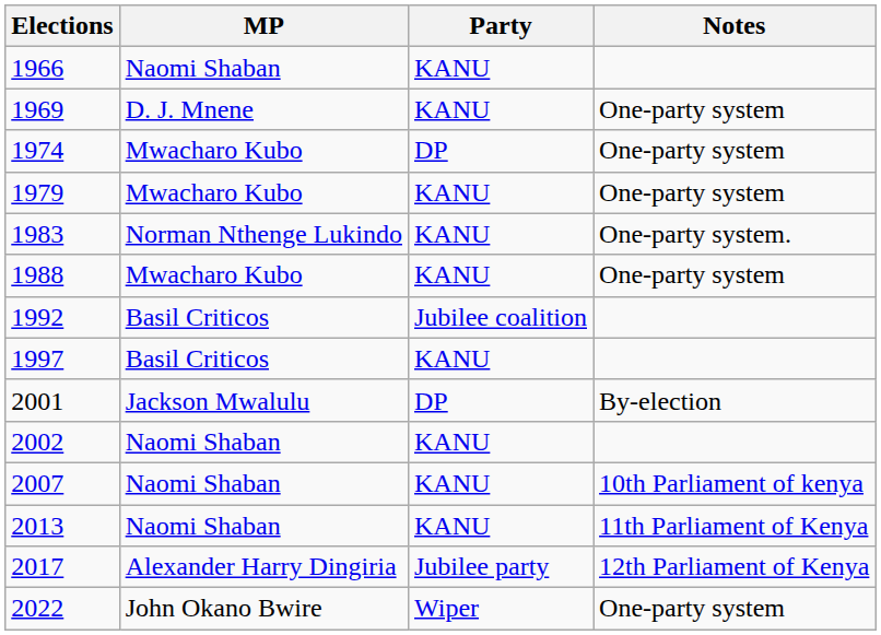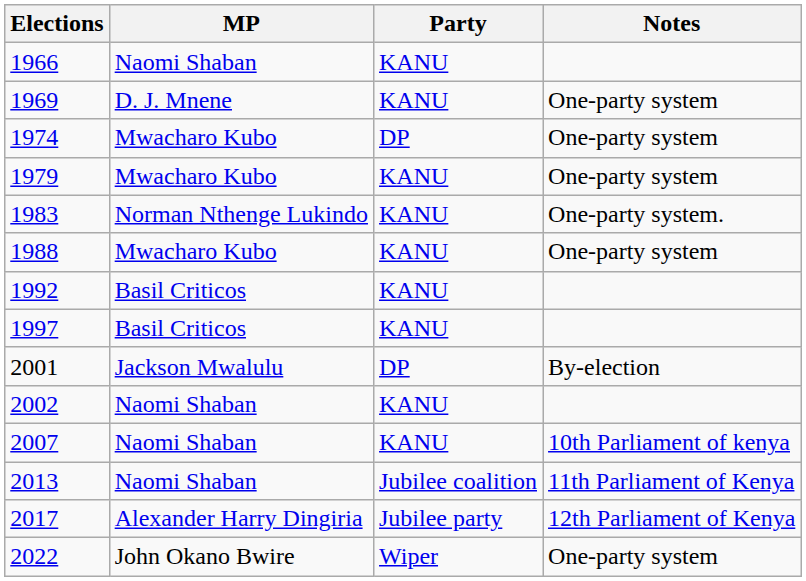 <table class="wikitable">
 <tr>
 <th>Elections</th>
 <th>MP </th>
 <th>Party</th>
 <th>Notes</th>
 </tr>
 <tr>
 <td><a href='#'>1966</a></td>
 <td><a href='#'>Naomi Shaban</a></td>
 <td><a href='#'>KANU</a></td>
 <td></td>
 </tr>
 <tr>
 <td><a href='#'>1969</a></td>
 <td><a href='#'>D. J. Mnene</a></td>
 <td><a href='#'>KANU</a></td>
 <td>One-party system</td>
 </tr>
 <tr>
 <td><a href='#'>1974</a></td>
 <td><a href='#'>Mwacharo Kubo</a></td>
 <td><a href='#'>DP</a></td>
 <td>One-party system</td>
 </tr>
 <tr>
 <td><a href='#'>1979</a></td>
 <td><a href='#'>Mwacharo Kubo</a></td>
 <td><a href='#'>KANU</a></td>
 <td>One-party system</td>
 </tr>
 <tr>
 <td><a href='#'>1983</a></td>
 <td><a href='#'>Norman Nthenge Lukindo</a></td>
 <td><a href='#'>KANU</a></td>
 <td>One-party system.</td>
 </tr>
 <tr>
 <td><a href='#'>1988</a></td>
 <td><a href='#'>Mwacharo Kubo</a></td>
 <td><a href='#'>KANU</a></td>
 <td>One-party system</td>
 </tr>
 <tr>
 <td><a href='#'>1992</a></td>
 <td><a href='#'>Basil Criticos</a></td>
-<td><a href='#'>Jubilee coalition</a></td>
+<td><a href='#'>KANU</a></td>
 <td></td>
 </tr>
 <tr>
 <td><a href='#'>1997</a></td>
 <td><a href='#'>Basil Criticos</a></td>
 <td><a href='#'>KANU</a></td>
 <td></td>
 </tr>
 <tr>
 <td>2001</td>
 <td><a href='#'>Jackson Mwalulu</a></td>
 <td><a href='#'>DP</a></td>
 <td>By-election</td>
 </tr>
 <tr>
 <td><a href='#'>2002</a></td>
 <td><a href='#'>Naomi Shaban</a></td>
 <td><a href='#'>KANU</a></td>
 <td></td>
 </tr>
 <tr>
 <td><a href='#'>2007</a></td>
 <td><a href='#'>Naomi Shaban</a></td>
 <td><a href='#'>KANU</a></td>
 <td><a href='#'>10th Parliament of kenya</a></td>
 </tr>
 <tr>
 <td><a href='#'>2013</a></td>
 <td><a href='#'>Naomi Shaban</a></td>
-<td><a href='#'>KANU</a></td>
+<td><a href='#'>Jubilee coalition</a></td>
 <td><a href='#'>11th Parliament of Kenya</a></td>
 </tr>
 <tr>
 <td><a href='#'>2017</a></td>
 <td><a href='#'>Alexander Harry Dingiria</a></td>
 <td><a href='#'>Jubilee party</a></td>
 <td><a href='#'>12th Parliament of Kenya</a></td>
 </tr>
 <tr>
 <td><a href='#'>2022</a></td>
 <td>John Okano Bwire</td>
 <td><a href='#'>Wiper</a></td>
 <td>One-party system</td>
 </tr>
 </table>
